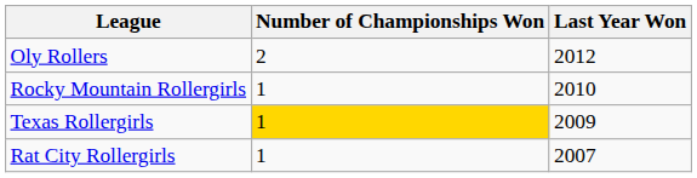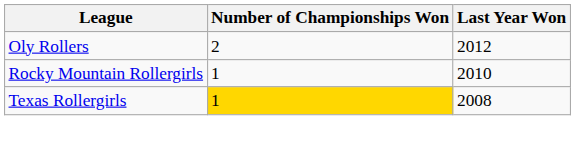 <table class="wikitable">
 <tr>
 <th>League</th>
 <th>Number of Championships Won</th>
 <th>Last Year Won</th>
 </tr>
 <tr>
 <td><a href='#'>Oly Rollers</a></td>
 <td>2</td>
 <td>2012</td>
 </tr>
 <tr>
 <td><a href='#'>Rocky Mountain Rollergirls</a></td>
 <td>1</td>
 <td>2010</td>
 </tr>
 <tr>
 <td><a href='#'>Texas Rollergirls</a></td>
 <td style="background: gold;">1</td>
-<td>2009</td>
-</tr>
-<tr>
-<td><a href='#'>Rat City Rollergirls</a></td>
-<td>1</td>
-<td>2007</td>
+<td>2008</td>
 </tr>
 </table>
